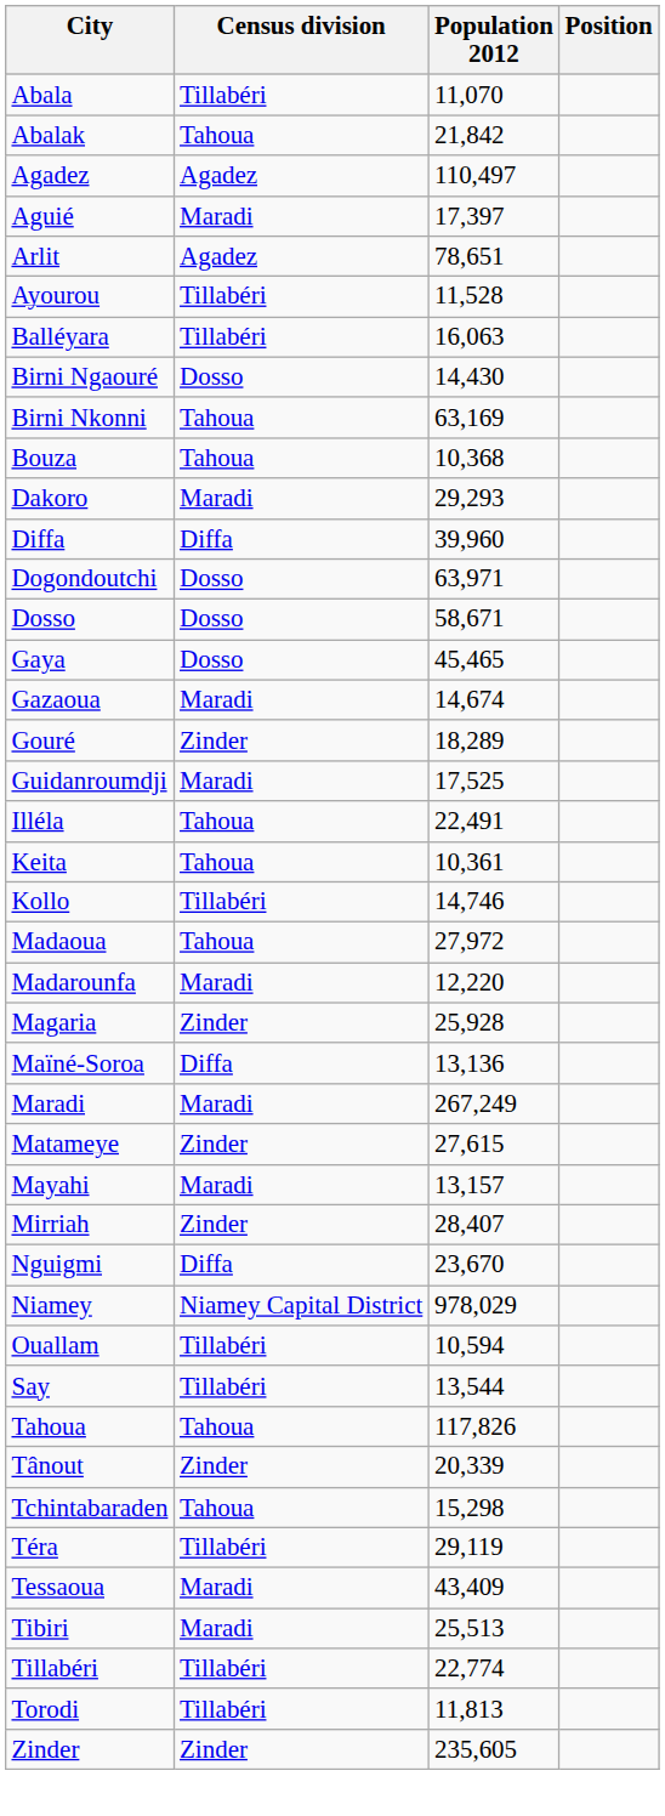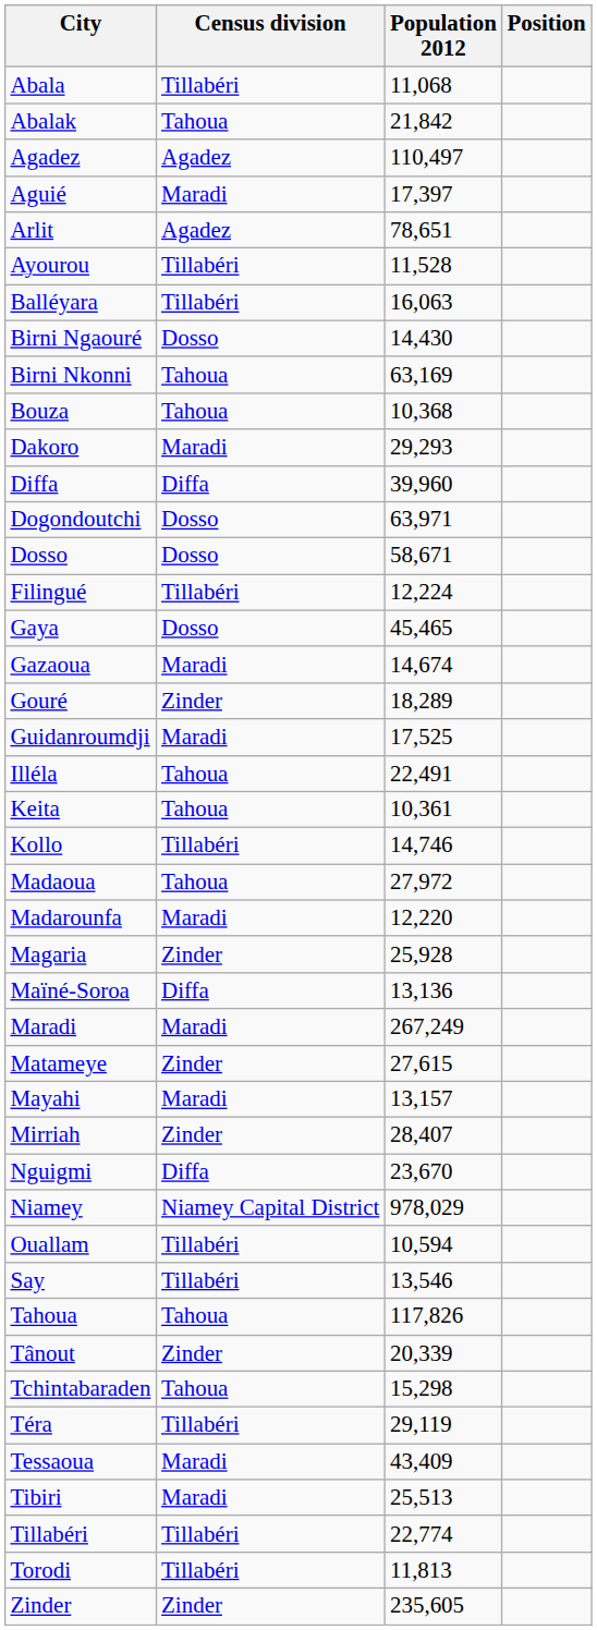 <table class="wikitable sortable">
 <tr valign=top style="font-weight:bold; background-color: #DDDDDD">
 <th>City</th>
 <th>Census division</th>
 <th>Population<br>2012</th>
 <th>Position</th>
 </tr>
 <tr>
 <td><a href='#'>Abala</a></td>
 <td><a href='#'>Tillabéri</a></td>
-<td>11,070</td>
+<td>11,068</td>
 <td></td>
 </tr>
 <tr>
 <td><a href='#'>Abalak</a></td>
 <td><a href='#'>Tahoua</a></td>
 <td>21,842</td>
 <td><small></small></td>
 </tr>
 <tr>
 <td><a href='#'>Agadez</a></td>
 <td><a href='#'>Agadez</a></td>
 <td>110,497</td>
 <td><small></small></td>
 </tr>
 <tr>
 <td><a href='#'>Aguié</a></td>
 <td><a href='#'>Maradi</a></td>
 <td>17,397</td>
 <td><small></small></td>
 </tr>
 <tr>
 <td><a href='#'>Arlit</a></td>
 <td><a href='#'>Agadez</a></td>
 <td>78,651</td>
 <td><small></small></td>
 </tr>
 <tr>
 <td><a href='#'>Ayourou</a></td>
 <td><a href='#'>Tillabéri</a></td>
 <td>11,528</td>
 <td></td>
 </tr>
 <tr>
 <td><a href='#'>Balléyara</a></td>
 <td><a href='#'>Tillabéri</a></td>
 <td>16,063</td>
 <td></td>
 </tr>
 <tr>
 <td><a href='#'>Birni Ngaouré</a></td>
 <td><a href='#'>Dosso</a></td>
 <td>14,430</td>
 <td><small></small></td>
 </tr>
 <tr>
 <td><a href='#'>Birni Nkonni</a></td>
 <td><a href='#'>Tahoua</a></td>
 <td>63,169</td>
 <td><small></small></td>
 </tr>
 <tr>
 <td><a href='#'>Bouza</a></td>
 <td><a href='#'>Tahoua</a></td>
 <td>10,368</td>
 <td></td>
 </tr>
 <tr>
 <td><a href='#'>Dakoro</a></td>
 <td><a href='#'>Maradi</a></td>
 <td>29,293</td>
 <td><small></small></td>
 </tr>
 <tr>
 <td><a href='#'>Diffa</a></td>
 <td><a href='#'>Diffa</a></td>
 <td>39,960</td>
 <td><small></small></td>
 </tr>
 <tr>
 <td><a href='#'>Dogondoutchi</a></td>
 <td><a href='#'>Dosso</a></td>
 <td>63,971</td>
 <td><small></small></td>
 </tr>
 <tr>
 <td><a href='#'>Dosso</a></td>
 <td><a href='#'>Dosso</a></td>
 <td>58,671</td>
+<td><small></small></td>
+</tr>
+<tr>
+<td><a href='#'>Filingué</a></td>
+<td><a href='#'>Tillabéri</a></td>
+<td>12,224</td>
 <td><small></small></td>
 </tr>
 <tr>
 <td><a href='#'>Gaya</a></td>
 <td><a href='#'>Dosso</a></td>
 <td>45,465</td>
 <td><small></small></td>
 </tr>
 <tr>
 <td><a href='#'>Gazaoua</a></td>
 <td><a href='#'>Maradi</a></td>
 <td>14,674</td>
 <td></td>
 </tr>
 <tr>
 <td><a href='#'>Gouré</a></td>
 <td><a href='#'>Zinder</a></td>
 <td>18,289</td>
 <td><small></small></td>
 </tr>
 <tr>
 <td><a href='#'>Guidanroumdji</a></td>
 <td><a href='#'>Maradi</a></td>
 <td>17,525</td>
 <td><small></small></td>
 </tr>
 <tr>
 <td><a href='#'>Illéla</a></td>
 <td><a href='#'>Tahoua</a></td>
 <td>22,491</td>
 <td><small></small></td>
 </tr>
 <tr>
 <td><a href='#'>Keita</a></td>
 <td><a href='#'>Tahoua</a></td>
 <td>10,361</td>
 <td></td>
 </tr>
 <tr>
 <td><a href='#'>Kollo</a></td>
 <td><a href='#'>Tillabéri</a></td>
 <td>14,746</td>
 <td><small></small></td>
 </tr>
 <tr>
 <td><a href='#'>Madaoua</a></td>
 <td><a href='#'>Tahoua</a></td>
 <td>27,972</td>
 <td><small></small></td>
 </tr>
 <tr>
 <td><a href='#'>Madarounfa</a></td>
 <td><a href='#'>Maradi</a></td>
 <td>12,220</td>
 <td></td>
 </tr>
 <tr>
 <td><a href='#'>Magaria</a></td>
 <td><a href='#'>Zinder</a></td>
 <td>25,928</td>
 <td><small></small></td>
 </tr>
 <tr>
 <td><a href='#'>Maïné-Soroa</a></td>
 <td><a href='#'>Diffa</a></td>
 <td>13,136</td>
 <td><small></small></td>
 </tr>
 <tr>
 <td><a href='#'>Maradi</a></td>
 <td><a href='#'>Maradi</a></td>
 <td>267,249</td>
 <td><small></small></td>
 </tr>
 <tr>
 <td><a href='#'>Matameye</a></td>
 <td><a href='#'>Zinder</a></td>
 <td>27,615</td>
 <td><small></small></td>
 </tr>
 <tr>
 <td><a href='#'>Mayahi</a></td>
 <td><a href='#'>Maradi</a></td>
 <td>13,157</td>
 <td></td>
 </tr>
 <tr>
 <td><a href='#'>Mirriah</a></td>
 <td><a href='#'>Zinder</a></td>
 <td>28,407</td>
 <td><small></small></td>
 </tr>
 <tr>
 <td><a href='#'>Nguigmi</a></td>
 <td><a href='#'>Diffa</a></td>
 <td>23,670</td>
 <td><small></small></td>
 </tr>
 <tr>
 <td><a href='#'>Niamey</a></td>
 <td><a href='#'>Niamey Capital District</a></td>
 <td>978,029</td>
 <td><small></small></td>
 </tr>
 <tr>
 <td><a href='#'>Ouallam</a></td>
 <td><a href='#'>Tillabéri</a></td>
 <td>10,594</td>
 <td></td>
 </tr>
 <tr>
 <td><a href='#'>Say</a></td>
 <td><a href='#'>Tillabéri</a></td>
-<td>13,544</td>
+<td>13,546</td>
 <td><small></small></td>
 </tr>
 <tr>
 <td><a href='#'>Tahoua</a></td>
 <td><a href='#'>Tahoua</a></td>
 <td>117,826</td>
 <td><small></small></td>
 </tr>
 <tr>
 <td><a href='#'>Tânout</a></td>
 <td><a href='#'>Zinder</a></td>
 <td>20,339</td>
 <td><small></small></td>
 </tr>
 <tr>
 <td><a href='#'>Tchintabaraden</a></td>
 <td><a href='#'>Tahoua</a></td>
 <td>15,298</td>
 <td></td>
 </tr>
 <tr>
 <td><a href='#'>Téra</a></td>
 <td><a href='#'>Tillabéri</a></td>
 <td>29,119</td>
 <td><small></small></td>
 </tr>
 <tr>
 <td><a href='#'>Tessaoua</a></td>
 <td><a href='#'>Maradi</a></td>
 <td>43,409</td>
 <td><small></small></td>
 </tr>
 <tr>
 <td><a href='#'>Tibiri</a></td>
 <td><a href='#'>Maradi</a></td>
 <td>25,513</td>
 <td></td>
 </tr>
 <tr>
 <td><a href='#'>Tillabéri</a></td>
 <td><a href='#'>Tillabéri</a></td>
 <td>22,774</td>
 <td><small></small></td>
 </tr>
 <tr>
 <td><a href='#'>Torodi</a></td>
 <td><a href='#'>Tillabéri</a></td>
 <td>11,813</td>
 <td></td>
 </tr>
 <tr>
 <td><a href='#'>Zinder</a></td>
 <td><a href='#'>Zinder</a></td>
 <td>235,605</td>
 <td><small></small></td>
 </tr>
 </table>
